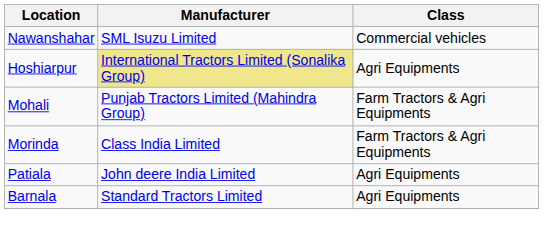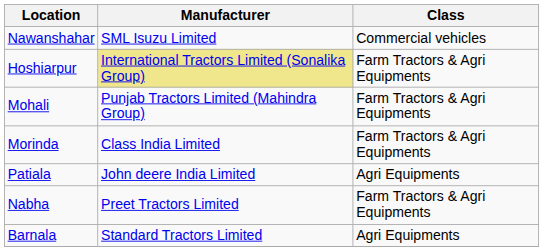 <table class="wikitable sortable" border="1">
 <tr>
 <th>Location</th>
 <th>Manufacturer</th>
 <th>Class</th>
 </tr>
 <tr>
 <td><a href='#'>Nawanshahar</a></td>
 <td><a href='#'>SML Isuzu Limited</a></td>
 <td>Commercial vehicles</td>
 </tr>
 <tr>
 <td><a href='#'>Hoshiarpur</a></td>
 <td style="background: khaki;"><a href='#'>International Tractors Limited (Sonalika Group)</a></td>
-<td>Agri Equipments</td>
+<td>Farm Tractors & Agri Equipments</td>
 </tr>
 <tr>
 <td><a href='#'>Mohali</a></td>
 <td><a href='#'>Punjab Tractors Limited (Mahindra Group)</a></td>
 <td>Farm Tractors & Agri Equipments</td>
 </tr>
 <tr>
 <td><a href='#'>Morinda</a></td>
 <td><a href='#'>Class India Limited</a></td>
 <td>Farm Tractors & Agri Equipments</td>
 </tr>
 <tr>
 <td><a href='#'>Patiala</a></td>
 <td><a href='#'>John deere India Limited</a></td>
 <td>Agri Equipments</td>
 </tr>
 <tr>
+<td><a href='#'>Nabha</a></td>
+<td><a href='#'>Preet Tractors Limited</a></td>
+<td>Farm Tractors & Agri Equipments</td>
+</tr>
+<tr>
 <td><a href='#'>Barnala</a></td>
 <td><a href='#'>Standard Tractors Limited</a></td>
 <td>Agri Equipments</td>
 </tr>
 <tr>
 </tr>
 </table>
